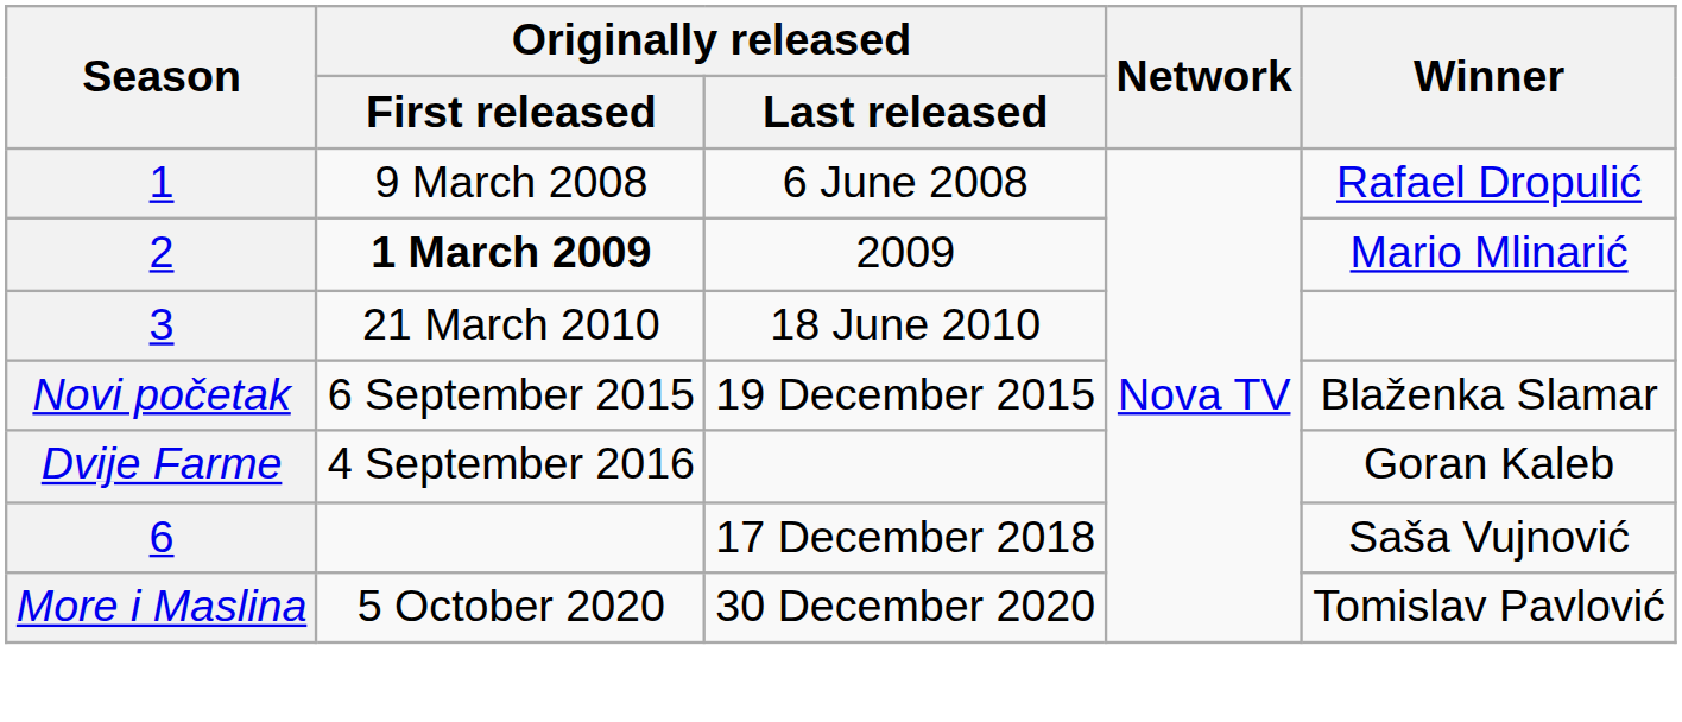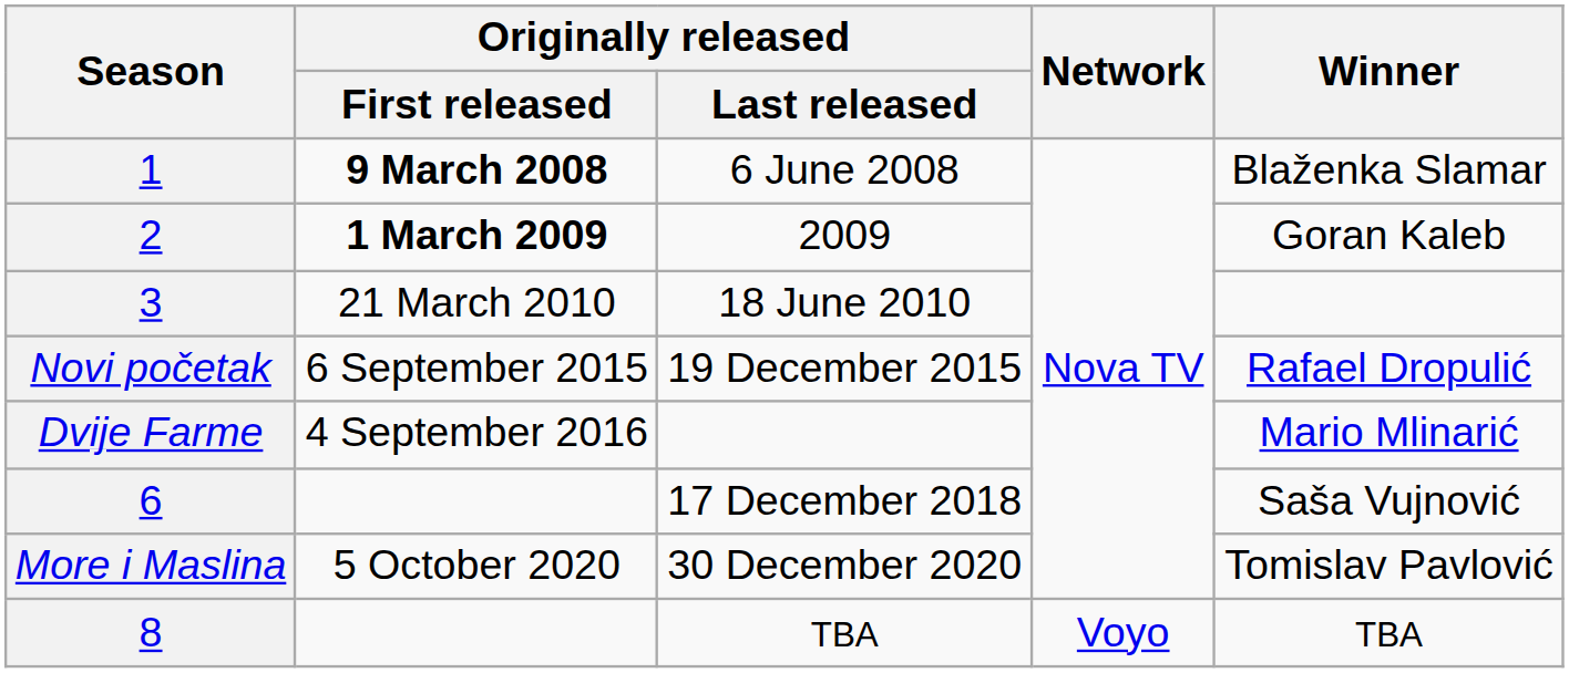 <table class="wikitable plainrowheaders" style="font-size:100%; text-align:center;">
 <tr>
 <th scope="col" rowspan="2">Season</th>
 <th scope="col" colspan="2">Originally released</th>
 <th scope="col" rowspan="2">Network</th>
 <th scope="col" rowspan="2">Winner</th>
 </tr>
 <tr>
 <th scope="col">First released</th>
 <th scope="col">Last released</th>
 </tr>
 <tr>
 <th style="text-align:center; font-weight:normal;"><a href='#'>1</a></th>
-<td>9 March 2008</td>
+<td><strong>9 March 2008</strong></td>
 <td>6 June 2008</td>
 <td rowspan="7"><a href='#'>Nova TV</a></td>
-<td><a href='#'>Rafael Dropulić</a></td>
+<td>Blaženka Slamar</td>
 </tr>
 <tr>
 <th style="text-align:center; font-weight:normal;"><a href='#'>2</a></th>
 <td><strong>1 March 2009</strong></td>
 <td>2009</td>
-<td><a href='#'>Mario Mlinarić</a></td>
+<td>Goran Kaleb</td>
 </tr>
 <tr>
 <th style="text-align:center; font-weight:normal;"><a href='#'>3</a></th>
 <td>21 March 2010</td>
 <td>18 June 2010</td>
 <td></td>
 </tr>
 <tr>
 <th style="text-align:center; font-weight:normal;"><a href='#'><em>Novi početak</em></a></th>
 <td>6 September 2015</td>
 <td>19 December 2015</td>
-<td>Blaženka Slamar</td>
+<td><a href='#'>Rafael Dropulić</a></td>
 </tr>
 <tr>
 <th style="text-align:center; font-weight:normal;"><a href='#'><em>Dvije Farme</em></a></th>
 <td>4 September 2016</td>
 <td></td>
-<td>Goran Kaleb</td>
+<td><a href='#'>Mario Mlinarić</a></td>
 </tr>
 <tr>
 <th style="text-align:center; font-weight:normal;"><a href='#'>6</a></th>
 <td></td>
 <td>17 December 2018</td>
 <td>Saša Vujnović</td>
 </tr>
 <tr>
 <th style="text-align:center; font-weight:normal;"><a href='#'><em>More i Maslina</em></a></th>
 <td>5 October 2020</td>
 <td>30 December 2020</td>
 <td>Tomislav Pavlović</td>
 </tr>
+<tr>
+<th style="text-align:center; font-weight:normal;"><a href='#'>8</a></th>
+<td></td>
+<td><small>TBA</small></td>
+<td><a href='#'>Voyo</a></td>
+<td><small>TBA</small></td>
+</tr>
 </table>
